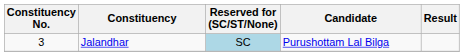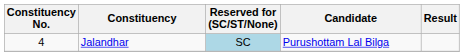 <table class= "wikitable sortable">
 <tr>
 <th align="center">Constituency <br> No.</th>
 <th style="width:180px;">Constituency</th>
 <th align="center">Reserved for<br>(SC/ST/None)</th>
 <th style="width:200px;">Candidate</th>
 <th align="center">Result</th>
 </tr>
 <tr>
-<td style="text-align:center;">3</td>
+<td style="text-align:center;">4</td>
 <td><a href='#'>Jalandhar</a></td>
 <td style="background: lightblue; text-align:center;">SC</td>
 <td><a href='#'>Purushottam Lal Bilga</a></td>
 <td></td>
 </tr>
 <tr>
 </tr>
 </table>
